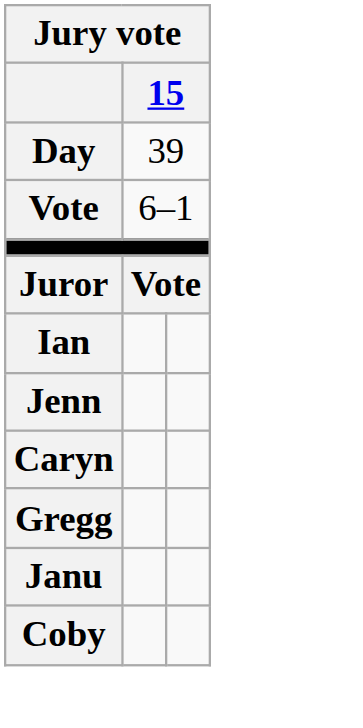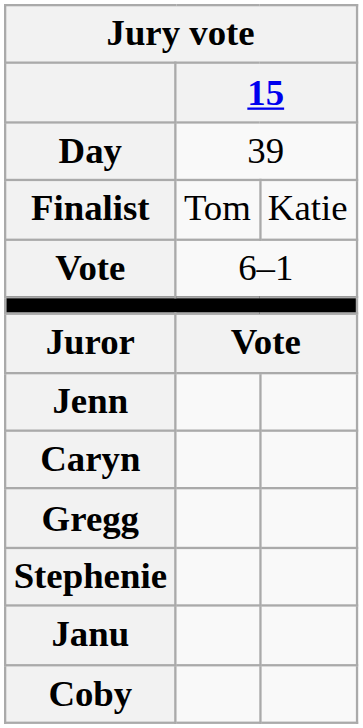 <table class="wikitable" style="text-align:center">
 <tr>
 <th colspan="3">Jury vote</th>
 </tr>
 <tr>
 <th></th>
 <th colspan="2"><a href='#'>15</a></th>
 </tr>
 <tr>
 <th>Day</th>
 <td colspan="2">39</td>
 </tr>
 <tr>
+<th>Finalist</th>
+<td>Tom</td>
+<td>Katie</td>
+</tr>
+<tr>
 <th>Vote</th>
 <td colspan="2">6–1</td>
 </tr>
 <tr>
 <td colspan=3 bgcolor=black></td>
 </tr>
 <tr>
 <th>Juror</th>
 <th colspan="2">Vote</th>
-</tr>
-<tr>
-<th>Ian</th>
-<td></td>
-<td></td>
 </tr>
 <tr>
 <th>Jenn</th>
 <td></td>
 <td></td>
 </tr>
 <tr>
 <th>Caryn</th>
 <td></td>
 <td></td>
 </tr>
 <tr>
 <th>Gregg</th>
 <td></td>
 <td></td>
 </tr>
 <tr>
+<th>Stephenie</th>
+<td></td>
+<td></td>
+</tr>
+<tr>
 <th>Janu</th>
 <td></td>
 <td></td>
 </tr>
 <tr>
 <th>Coby</th>
 <td></td>
 <td></td>
 </tr>
 </table>
